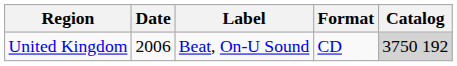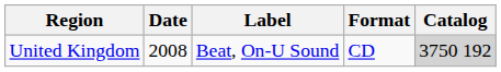 <table class="wikitable">
 <tr>
 <th>Region</th>
 <th>Date</th>
 <th>Label</th>
 <th>Format</th>
 <th>Catalog</th>
 </tr>
 <tr>
 <td><a href='#'>United Kingdom</a></td>
-<td>2006</td>
+<td>2008</td>
 <td><a href='#'>Beat</a>, <a href='#'>On-U Sound</a></td>
 <td><a href='#'>CD</a></td>
 <td style="background: lightgrey;">3750 192</td>
 </tr>
 </table>
